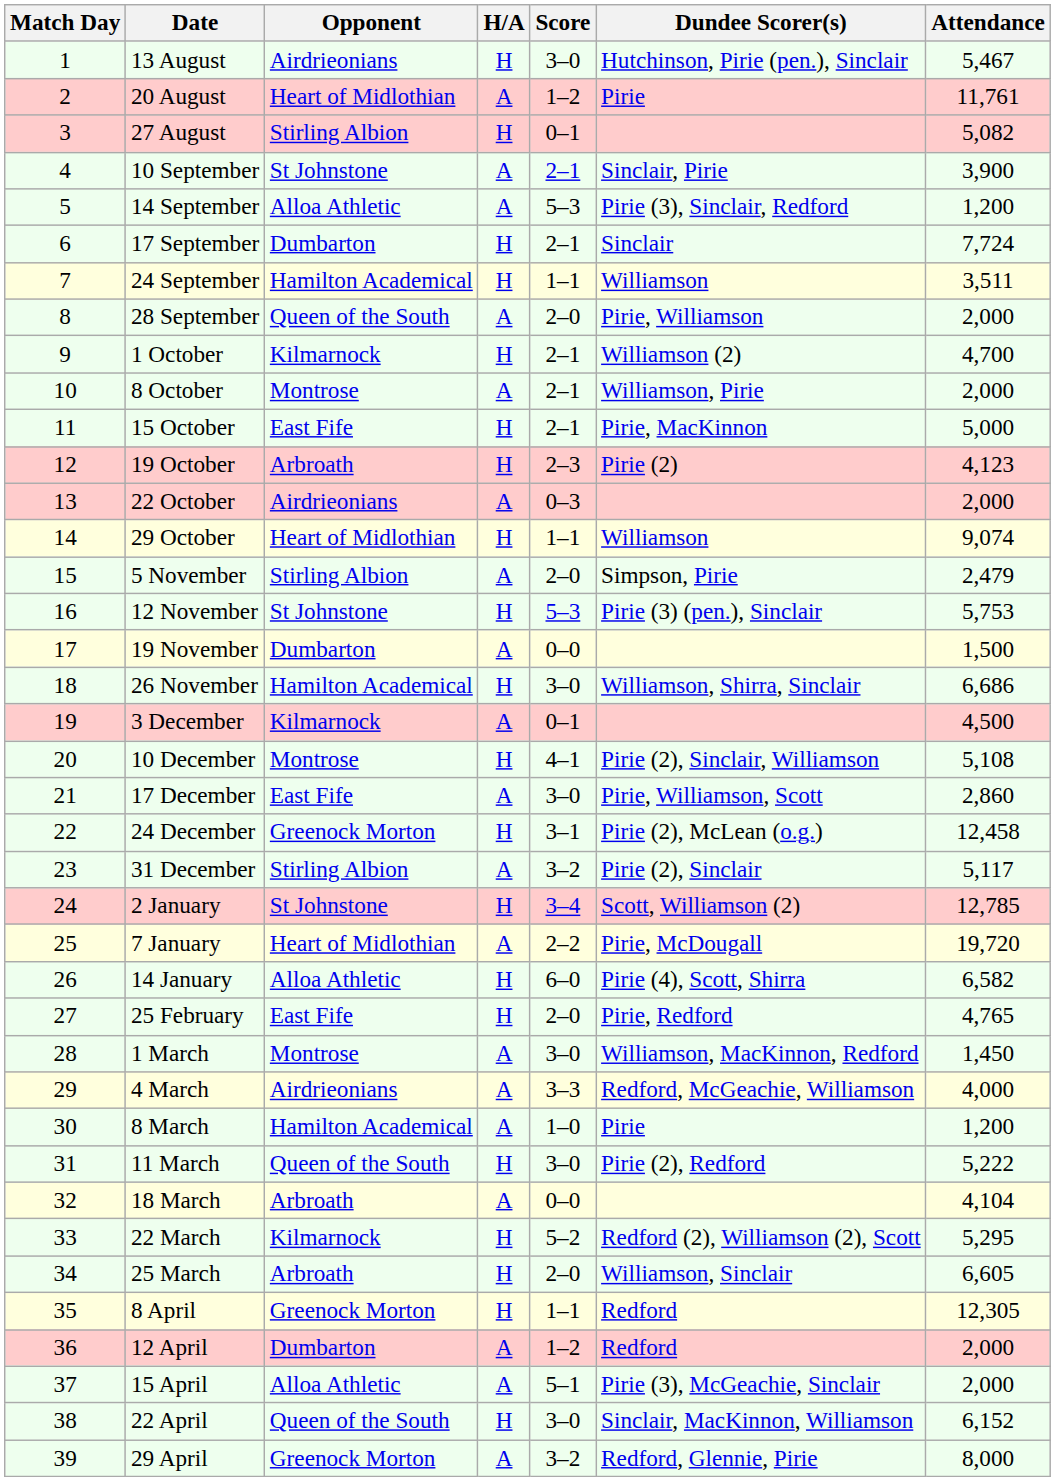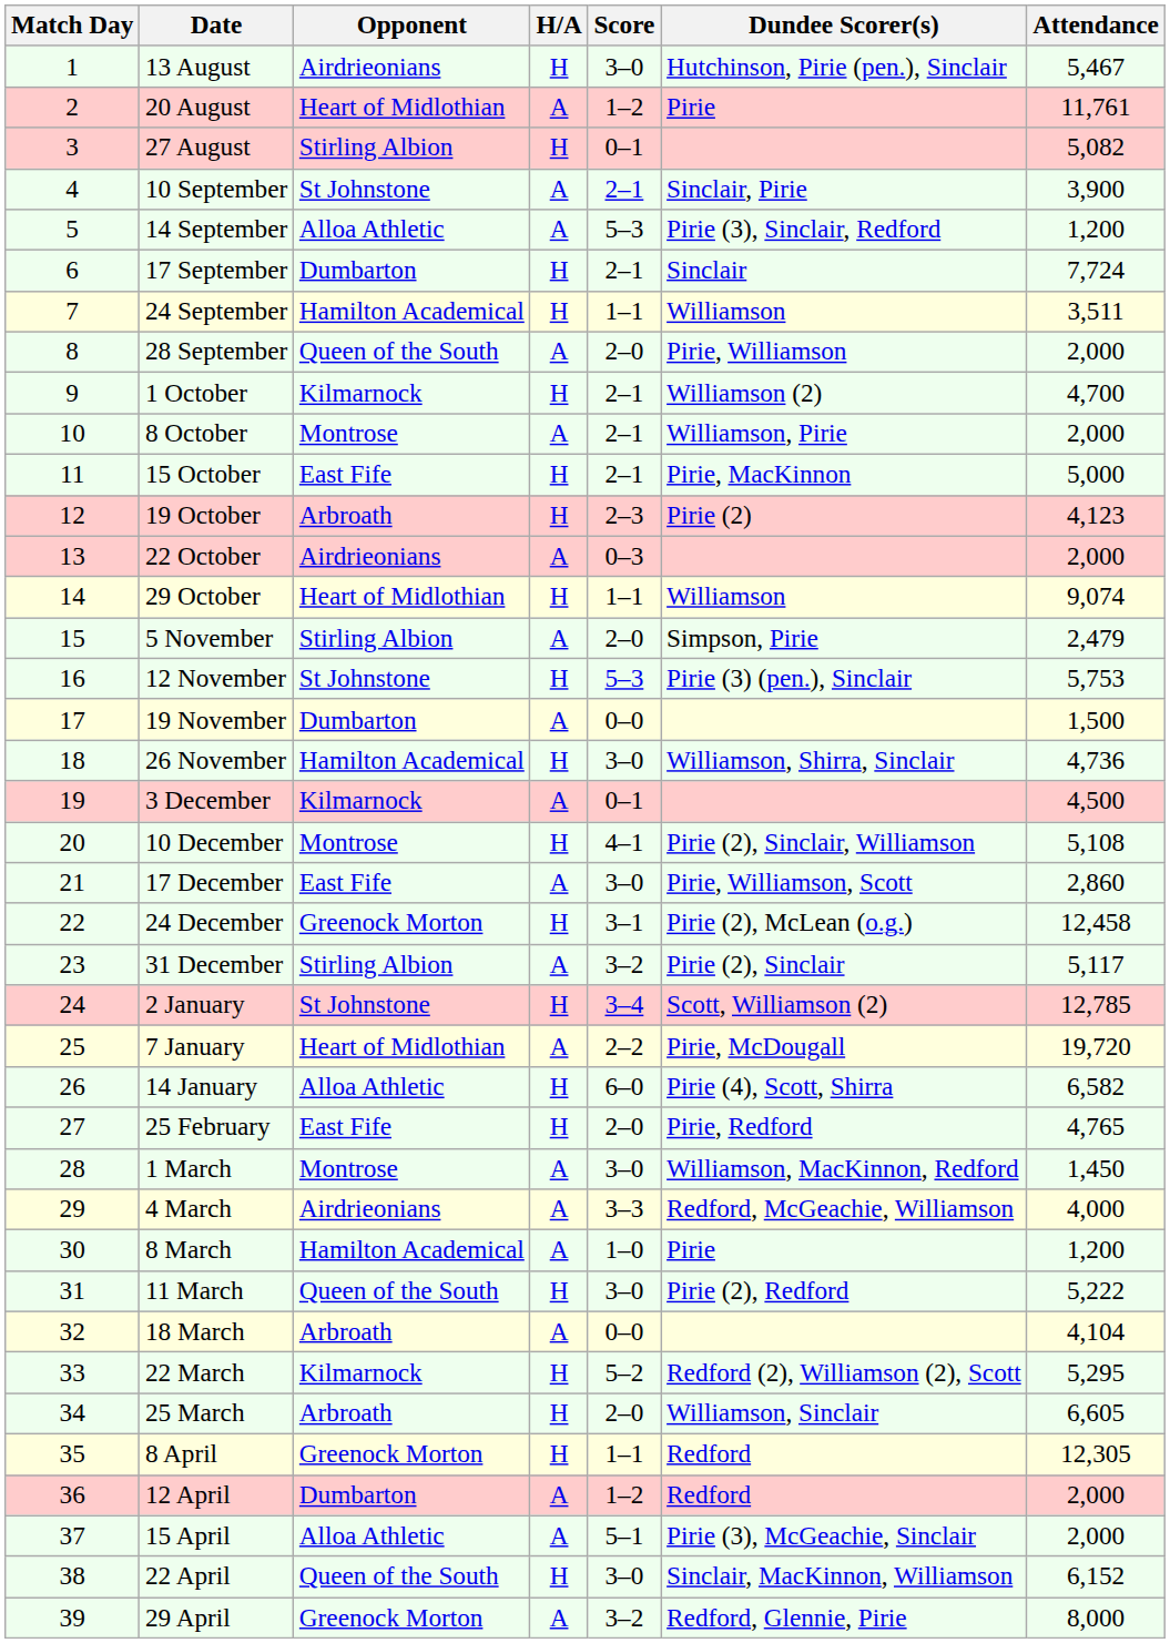 <table class="wikitable" style="text-align:center">
 <tr>
 <th>Match Day</th>
 <th>Date</th>
 <th>Opponent</th>
 <th>H/A</th>
 <th>Score</th>
 <th>Dundee Scorer(s)</th>
 <th>Attendance</th>
 </tr>
 <tr bgcolor="#EEFFEE">
 <td>1</td>
 <td align="left">13 August</td>
 <td align="left"><a href='#'>Airdrieonians</a></td>
 <td><a href='#'>H</a></td>
 <td>3–0</td>
 <td align="left"><a href='#'>Hutchinson</a>, <a href='#'>Pirie</a> (<a href='#'>pen.</a>), <a href='#'>Sinclair</a></td>
 <td>5,467</td>
 </tr>
 <tr bgcolor="#FFCCCC">
 <td>2</td>
 <td align="left">20 August</td>
 <td align="left"><a href='#'>Heart of Midlothian</a></td>
 <td><a href='#'>A</a></td>
 <td>1–2</td>
 <td align="left"><a href='#'>Pirie</a></td>
 <td>11,761</td>
 </tr>
 <tr bgcolor="#FFCCCC">
 <td>3</td>
 <td align="left">27 August</td>
 <td align="left"><a href='#'>Stirling Albion</a></td>
 <td><a href='#'>H</a></td>
 <td>0–1</td>
 <td align="left"></td>
 <td>5,082</td>
 </tr>
 <tr bgcolor="#EEFFEE">
 <td>4</td>
 <td align="left">10 September</td>
 <td align="left"><a href='#'>St Johnstone</a></td>
 <td><a href='#'>A</a></td>
 <td><a href='#'>2–1</a></td>
 <td align="left"><a href='#'>Sinclair</a>, <a href='#'>Pirie</a></td>
 <td>3,900</td>
 </tr>
 <tr bgcolor="#EEFFEE">
 <td>5</td>
 <td align="left">14 September</td>
 <td align="left"><a href='#'>Alloa Athletic</a></td>
 <td><a href='#'>A</a></td>
 <td>5–3</td>
 <td align="left"><a href='#'>Pirie</a> (3), <a href='#'>Sinclair</a>, <a href='#'>Redford</a></td>
 <td>1,200</td>
 </tr>
 <tr bgcolor="#EEFFEE">
 <td>6</td>
 <td align="left">17 September</td>
 <td align="left"><a href='#'>Dumbarton</a></td>
 <td><a href='#'>H</a></td>
 <td>2–1</td>
 <td align="left"><a href='#'>Sinclair</a></td>
 <td>7,724</td>
 </tr>
 <tr bgcolor="#FFFFDD">
 <td>7</td>
 <td align="left">24 September</td>
 <td align="left"><a href='#'>Hamilton Academical</a></td>
 <td><a href='#'>H</a></td>
 <td>1–1</td>
 <td align="left"><a href='#'>Williamson</a></td>
 <td>3,511</td>
 </tr>
 <tr bgcolor="#EEFFEE">
 <td>8</td>
 <td align="left">28 September</td>
 <td align="left"><a href='#'>Queen of the South</a></td>
 <td><a href='#'>A</a></td>
 <td>2–0</td>
 <td align="left"><a href='#'>Pirie</a>, <a href='#'>Williamson</a></td>
 <td>2,000</td>
 </tr>
 <tr bgcolor="#EEFFEE">
 <td>9</td>
 <td align="left">1 October</td>
 <td align="left"><a href='#'>Kilmarnock</a></td>
 <td><a href='#'>H</a></td>
 <td>2–1</td>
 <td align="left"><a href='#'>Williamson</a> (2)</td>
 <td>4,700</td>
 </tr>
 <tr bgcolor="#EEFFEE">
 <td>10</td>
 <td align="left">8 October</td>
 <td align="left"><a href='#'>Montrose</a></td>
 <td><a href='#'>A</a></td>
 <td>2–1</td>
 <td align="left"><a href='#'>Williamson</a>, <a href='#'>Pirie</a></td>
 <td>2,000</td>
 </tr>
 <tr bgcolor="#EEFFEE">
 <td>11</td>
 <td align="left">15 October</td>
 <td align="left"><a href='#'>East Fife</a></td>
 <td><a href='#'>H</a></td>
 <td>2–1</td>
 <td align="left"><a href='#'>Pirie</a>, <a href='#'>MacKinnon</a></td>
 <td>5,000</td>
 </tr>
 <tr bgcolor="#FFCCCC">
 <td>12</td>
 <td align="left">19 October</td>
 <td align="left"><a href='#'>Arbroath</a></td>
 <td><a href='#'>H</a></td>
 <td>2–3</td>
 <td align="left"><a href='#'>Pirie</a> (2)</td>
 <td>4,123</td>
 </tr>
 <tr bgcolor="#FFCCCC">
 <td>13</td>
 <td align="left">22 October</td>
 <td align="left"><a href='#'>Airdrieonians</a></td>
 <td><a href='#'>A</a></td>
 <td>0–3</td>
 <td align="left"></td>
 <td>2,000</td>
 </tr>
 <tr bgcolor="#FFFFDD">
 <td>14</td>
 <td align="left">29 October</td>
 <td align="left"><a href='#'>Heart of Midlothian</a></td>
 <td><a href='#'>H</a></td>
 <td>1–1</td>
 <td align="left"><a href='#'>Williamson</a></td>
 <td>9,074</td>
 </tr>
 <tr bgcolor="#EEFFEE">
 <td>15</td>
 <td align="left">5 November</td>
 <td align="left"><a href='#'>Stirling Albion</a></td>
 <td><a href='#'>A</a></td>
 <td>2–0</td>
 <td align="left">Simpson, <a href='#'>Pirie</a></td>
 <td>2,479</td>
 </tr>
 <tr bgcolor="#EEFFEE">
 <td>16</td>
 <td align="left">12 November</td>
 <td align="left"><a href='#'>St Johnstone</a></td>
 <td><a href='#'>H</a></td>
 <td><a href='#'>5–3</a></td>
 <td align="left"><a href='#'>Pirie</a> (3) (<a href='#'>pen.</a>), <a href='#'>Sinclair</a></td>
 <td>5,753</td>
 </tr>
 <tr bgcolor="#FFFFDD">
 <td>17</td>
 <td align="left">19 November</td>
 <td align="left"><a href='#'>Dumbarton</a></td>
 <td><a href='#'>A</a></td>
 <td>0–0</td>
 <td align="left"></td>
 <td>1,500</td>
 </tr>
 <tr bgcolor="#EEFFEE">
 <td>18</td>
 <td align="left">26 November</td>
 <td align="left"><a href='#'>Hamilton Academical</a></td>
 <td><a href='#'>H</a></td>
 <td>3–0</td>
 <td align="left"><a href='#'>Williamson</a>, <a href='#'>Shirra</a>, <a href='#'>Sinclair</a></td>
-<td>6,686</td>
+<td>4,736</td>
 </tr>
 <tr bgcolor="#FFCCCC">
 <td>19</td>
 <td align="left">3 December</td>
 <td align="left"><a href='#'>Kilmarnock</a></td>
 <td><a href='#'>A</a></td>
 <td>0–1</td>
 <td align="left"></td>
 <td>4,500</td>
 </tr>
 <tr bgcolor="#EEFFEE">
 <td>20</td>
 <td align="left">10 December</td>
 <td align="left"><a href='#'>Montrose</a></td>
 <td><a href='#'>H</a></td>
 <td>4–1</td>
 <td align="left"><a href='#'>Pirie</a> (2), <a href='#'>Sinclair</a>, <a href='#'>Williamson</a></td>
 <td>5,108</td>
 </tr>
 <tr bgcolor="#EEFFEE">
 <td>21</td>
 <td align="left">17 December</td>
 <td align="left"><a href='#'>East Fife</a></td>
 <td><a href='#'>A</a></td>
 <td>3–0</td>
 <td align="left"><a href='#'>Pirie</a>, <a href='#'>Williamson</a>, <a href='#'>Scott</a></td>
 <td>2,860</td>
 </tr>
 <tr bgcolor="#EEFFEE">
 <td>22</td>
 <td align="left">24 December</td>
 <td align="left"><a href='#'>Greenock Morton</a></td>
 <td><a href='#'>H</a></td>
 <td>3–1</td>
 <td align="left"><a href='#'>Pirie</a> (2), McLean (<a href='#'>o.g.</a>)</td>
 <td>12,458</td>
 </tr>
 <tr bgcolor="#EEFFEE">
 <td>23</td>
 <td align="left">31 December</td>
 <td align="left"><a href='#'>Stirling Albion</a></td>
 <td><a href='#'>A</a></td>
 <td>3–2</td>
 <td align="left"><a href='#'>Pirie</a> (2), <a href='#'>Sinclair</a></td>
 <td>5,117</td>
 </tr>
 <tr bgcolor="#FFCCCC">
 <td>24</td>
 <td align="left">2 January</td>
 <td align="left"><a href='#'>St Johnstone</a></td>
 <td><a href='#'>H</a></td>
 <td><a href='#'>3–4</a></td>
 <td align="left"><a href='#'>Scott</a>, <a href='#'>Williamson</a> (2)</td>
 <td>12,785</td>
 </tr>
 <tr bgcolor="#FFFFDD">
 <td>25</td>
 <td align="left">7 January</td>
 <td align="left"><a href='#'>Heart of Midlothian</a></td>
 <td><a href='#'>A</a></td>
 <td>2–2</td>
 <td align="left"><a href='#'>Pirie</a>, <a href='#'>McDougall</a></td>
 <td>19,720</td>
 </tr>
 <tr bgcolor="#EEFFEE">
 <td>26</td>
 <td align="left">14 January</td>
 <td align="left"><a href='#'>Alloa Athletic</a></td>
 <td><a href='#'>H</a></td>
 <td>6–0</td>
 <td align="left"><a href='#'>Pirie</a> (4), <a href='#'>Scott</a>, <a href='#'>Shirra</a></td>
 <td>6,582</td>
 </tr>
 <tr bgcolor="#EEFFEE">
 <td>27</td>
 <td align="left">25 February</td>
 <td align="left"><a href='#'>East Fife</a></td>
 <td><a href='#'>H</a></td>
 <td>2–0</td>
 <td align="left"><a href='#'>Pirie</a>, <a href='#'>Redford</a></td>
 <td>4,765</td>
 </tr>
 <tr bgcolor="#EEFFEE">
 <td>28</td>
 <td align="left">1 March</td>
 <td align="left"><a href='#'>Montrose</a></td>
 <td><a href='#'>A</a></td>
 <td>3–0</td>
 <td align="left"><a href='#'>Williamson</a>, <a href='#'>MacKinnon</a>, <a href='#'>Redford</a></td>
 <td>1,450</td>
 </tr>
 <tr bgcolor="#FFFFDD">
 <td>29</td>
 <td align="left">4 March</td>
 <td align="left"><a href='#'>Airdrieonians</a></td>
 <td><a href='#'>A</a></td>
 <td>3–3</td>
 <td align="left"><a href='#'>Redford</a>, <a href='#'>McGeachie</a>, <a href='#'>Williamson</a></td>
 <td>4,000</td>
 </tr>
 <tr bgcolor="#EEFFEE">
 <td>30</td>
 <td align="left">8 March</td>
 <td align="left"><a href='#'>Hamilton Academical</a></td>
 <td><a href='#'>A</a></td>
 <td>1–0</td>
 <td align="left"><a href='#'>Pirie</a></td>
 <td>1,200</td>
 </tr>
 <tr bgcolor="#EEFFEE">
 <td>31</td>
 <td align="left">11 March</td>
 <td align="left"><a href='#'>Queen of the South</a></td>
 <td><a href='#'>H</a></td>
 <td>3–0</td>
 <td align="left"><a href='#'>Pirie</a> (2), <a href='#'>Redford</a></td>
 <td>5,222</td>
 </tr>
 <tr bgcolor="#FFFFDD">
 <td>32</td>
 <td align="left">18 March</td>
 <td align="left"><a href='#'>Arbroath</a></td>
 <td><a href='#'>A</a></td>
 <td>0–0</td>
 <td align="left"></td>
 <td>4,104</td>
 </tr>
 <tr bgcolor="#EEFFEE">
 <td>33</td>
 <td align="left">22 March</td>
 <td align="left"><a href='#'>Kilmarnock</a></td>
 <td><a href='#'>H</a></td>
 <td>5–2</td>
 <td align="left"><a href='#'>Redford</a> (2), <a href='#'>Williamson</a> (2), <a href='#'>Scott</a></td>
 <td>5,295</td>
 </tr>
 <tr bgcolor="#EEFFEE">
 <td>34</td>
 <td align="left">25 March</td>
 <td align="left"><a href='#'>Arbroath</a></td>
 <td><a href='#'>H</a></td>
 <td>2–0</td>
 <td align="left"><a href='#'>Williamson</a>, <a href='#'>Sinclair</a></td>
 <td>6,605</td>
 </tr>
 <tr bgcolor="#FFFFDD">
 <td>35</td>
 <td align="left">8 April</td>
 <td align="left"><a href='#'>Greenock Morton</a></td>
 <td><a href='#'>H</a></td>
 <td>1–1</td>
 <td align="left"><a href='#'>Redford</a></td>
 <td>12,305</td>
 </tr>
 <tr bgcolor="#FFCCCC">
 <td>36</td>
 <td align="left">12 April</td>
 <td align="left"><a href='#'>Dumbarton</a></td>
 <td><a href='#'>A</a></td>
 <td>1–2</td>
 <td align="left"><a href='#'>Redford</a></td>
 <td>2,000</td>
 </tr>
 <tr bgcolor="#EEFFEE">
 <td>37</td>
 <td align="left">15 April</td>
 <td align="left"><a href='#'>Alloa Athletic</a></td>
 <td><a href='#'>A</a></td>
 <td>5–1</td>
 <td align="left"><a href='#'>Pirie</a> (3), <a href='#'>McGeachie</a>, <a href='#'>Sinclair</a></td>
 <td>2,000</td>
 </tr>
 <tr bgcolor="#EEFFEE">
 <td>38</td>
 <td align="left">22 April</td>
 <td align="left"><a href='#'>Queen of the South</a></td>
 <td><a href='#'>H</a></td>
 <td>3–0</td>
 <td align="left"><a href='#'>Sinclair</a>, <a href='#'>MacKinnon</a>, <a href='#'>Williamson</a></td>
 <td>6,152</td>
 </tr>
 <tr bgcolor="#EEFFEE">
 <td>39</td>
 <td align="left">29 April</td>
 <td align="left"><a href='#'>Greenock Morton</a></td>
 <td><a href='#'>A</a></td>
 <td>3–2</td>
 <td align="left"><a href='#'>Redford</a>, <a href='#'>Glennie</a>, <a href='#'>Pirie</a></td>
 <td>8,000</td>
 </tr>
 </table>
